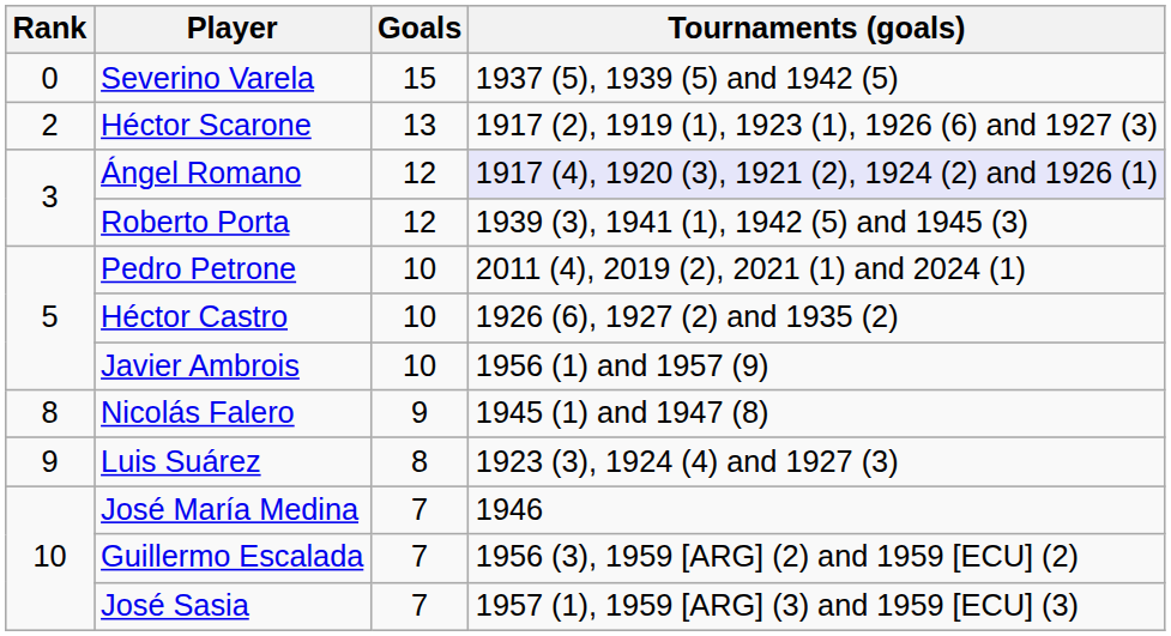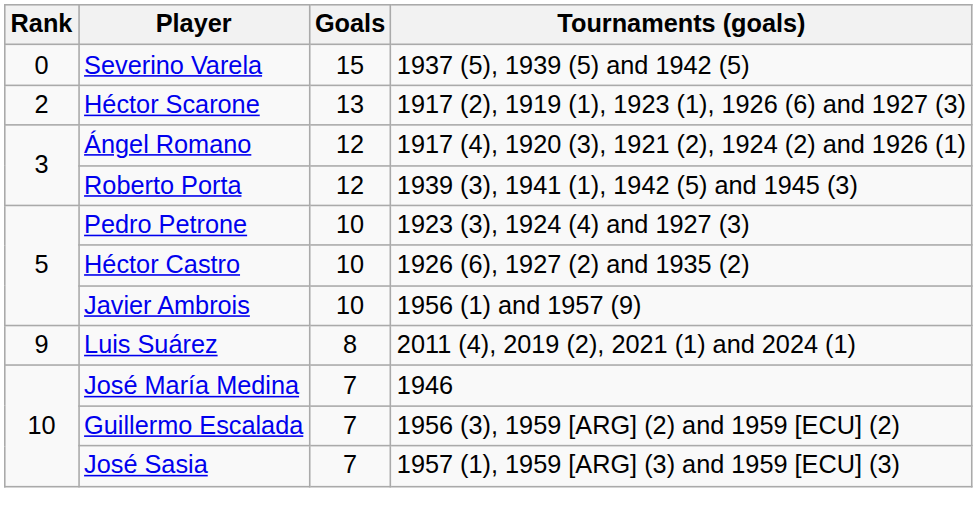 <table class="wikitable" style="text-align: left;">
 <tr>
 <th>Rank</th>
 <th>Player</th>
 <th>Goals</th>
 <th>Tournaments (goals)</th>
 </tr>
 <tr>
 <td align=center>0</td>
 <td><a href='#'>Severino Varela</a></td>
 <td align=center>15</td>
 <td>1937 (5), 1939 (5) and 1942 (5)</td>
 </tr>
 <tr>
 <td align=center>2</td>
 <td><a href='#'>Héctor Scarone</a></td>
 <td align=center>13</td>
 <td>1917 (2), 1919 (1), 1923 (1), 1926 (6) and 1927 (3)</td>
 </tr>
 <tr>
 <td rowspan=2 align=center>3</td>
 <td><a href='#'>Ángel Romano</a></td>
 <td align=center>12</td>
-<td style="background: lavender;">1917 (4), 1920 (3), 1921 (2), 1924 (2) and 1926 (1)</td>
+<td>1917 (4), 1920 (3), 1921 (2), 1924 (2) and 1926 (1)</td>
 </tr>
 <tr>
 <td><a href='#'>Roberto Porta</a></td>
 <td align=center>12</td>
 <td>1939 (3), 1941 (1), 1942 (5) and 1945 (3)</td>
 </tr>
 <tr>
 <td rowspan=3 align=center>5</td>
 <td><a href='#'>Pedro Petrone</a></td>
 <td align=center>10</td>
-<td>2011 (4), 2019 (2), 2021 (1) and 2024 (1)</td>
+<td>1923 (3), 1924 (4) and 1927 (3)</td>
 </tr>
 <tr>
 <td><a href='#'>Héctor Castro</a></td>
 <td align=center>10</td>
 <td>1926 (6), 1927 (2) and 1935 (2)</td>
 </tr>
 <tr>
 <td><a href='#'>Javier Ambrois</a></td>
 <td align=center>10</td>
 <td>1956 (1) and 1957 (9)</td>
 </tr>
 <tr>
-<td align=center>8</td>
-<td><a href='#'>Nicolás Falero</a></td>
-<td align=center>9</td>
-<td>1945 (1) and 1947 (8)</td>
-</tr>
-<tr>
 <td align=center>9</td>
 <td><a href='#'>Luis Suárez</a></td>
 <td align=center>8</td>
-<td>1923 (3), 1924 (4) and 1927 (3)</td>
+<td>2011 (4), 2019 (2), 2021 (1) and 2024 (1)</td>
 </tr>
 <tr>
 <td rowspan=3 align=center>10</td>
 <td><a href='#'>José María Medina</a></td>
 <td align=center>7</td>
 <td>1946</td>
 </tr>
 <tr>
 <td><a href='#'>Guillermo Escalada</a></td>
 <td align=center>7</td>
 <td>1956 (3), 1959 [ARG] (2) and 1959 [ECU] (2)</td>
 </tr>
 <tr>
 <td><a href='#'>José Sasia</a></td>
 <td align=center>7</td>
 <td>1957 (1), 1959 [ARG] (3) and 1959 [ECU] (3)</td>
 </tr>
 </table>
